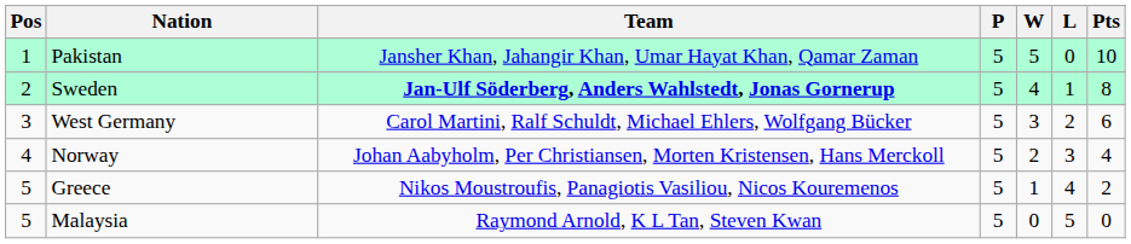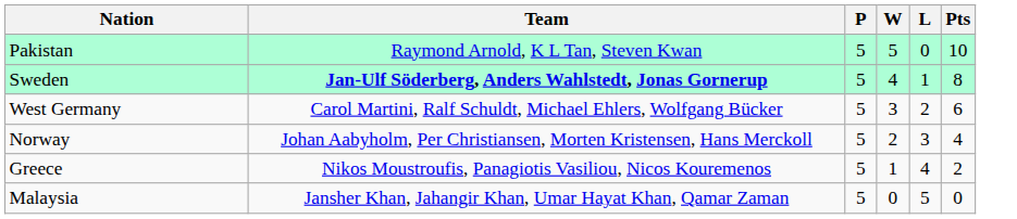 <table class="wikitable" style="font-size: 100%">
 <tr>
-<th width=20>Pos</th>
 <th width=200>Nation</th>
 <th width=500>Team</th>
 <th width=20>P</th>
 <th width=20>W</th>
 <th width=20>L</th>
 <th width=20>Pts</th>
 </tr>
 <tr align=center style="background: #ADFFD6;">
-<td>1</td>
 <td align="left"> Pakistan</td>
-<td><a href='#'>Jansher Khan</a>, <a href='#'>Jahangir Khan</a>, <a href='#'>Umar Hayat Khan</a>, <a href='#'>Qamar Zaman</a></td>
+<td><a href='#'>Raymond Arnold</a>, <a href='#'>K L Tan</a>, <a href='#'>Steven Kwan</a></td>
 <td>5</td>
 <td>5</td>
 <td>0</td>
 <td>10</td>
 </tr>
 <tr align=center style="background: #ADFFD6;">
-<td>2</td>
 <td align="left"> Sweden</td>
 <td><strong><a href='#'>Jan-Ulf Söderberg</a>, <a href='#'>Anders Wahlstedt</a>, <a href='#'>Jonas Gornerup</a></strong></td>
 <td>5</td>
 <td>4</td>
 <td>1</td>
 <td>8</td>
 </tr>
 <tr align=center>
-<td>3</td>
 <td align="left"> West Germany</td>
 <td><a href='#'>Carol Martini</a>, <a href='#'>Ralf Schuldt</a>, <a href='#'>Michael Ehlers</a>, <a href='#'>Wolfgang Bücker</a></td>
 <td>5</td>
 <td>3</td>
 <td>2</td>
 <td>6</td>
 </tr>
 <tr align=center>
-<td>4</td>
 <td align="left"> Norway</td>
 <td><a href='#'>Johan Aabyholm</a>, <a href='#'>Per Christiansen</a>, <a href='#'>Morten Kristensen</a>, <a href='#'>Hans Merckoll</a></td>
 <td>5</td>
 <td>2</td>
 <td>3</td>
 <td>4</td>
 </tr>
 <tr align=center>
-<td>5</td>
 <td align="left"> Greece</td>
 <td><a href='#'>Nikos Moustroufis</a>, <a href='#'>Panagiotis Vasiliou</a>, <a href='#'>Nicos Kouremenos</a></td>
 <td>5</td>
 <td>1</td>
 <td>4</td>
 <td>2</td>
 </tr>
 <tr align=center>
-<td>5</td>
 <td align="left"> Malaysia</td>
-<td><a href='#'>Raymond Arnold</a>, <a href='#'>K L Tan</a>, <a href='#'>Steven Kwan</a></td>
+<td><a href='#'>Jansher Khan</a>, <a href='#'>Jahangir Khan</a>, <a href='#'>Umar Hayat Khan</a>, <a href='#'>Qamar Zaman</a></td>
 <td>5</td>
 <td>0</td>
 <td>5</td>
 <td>0</td>
 </tr>
 </table>
